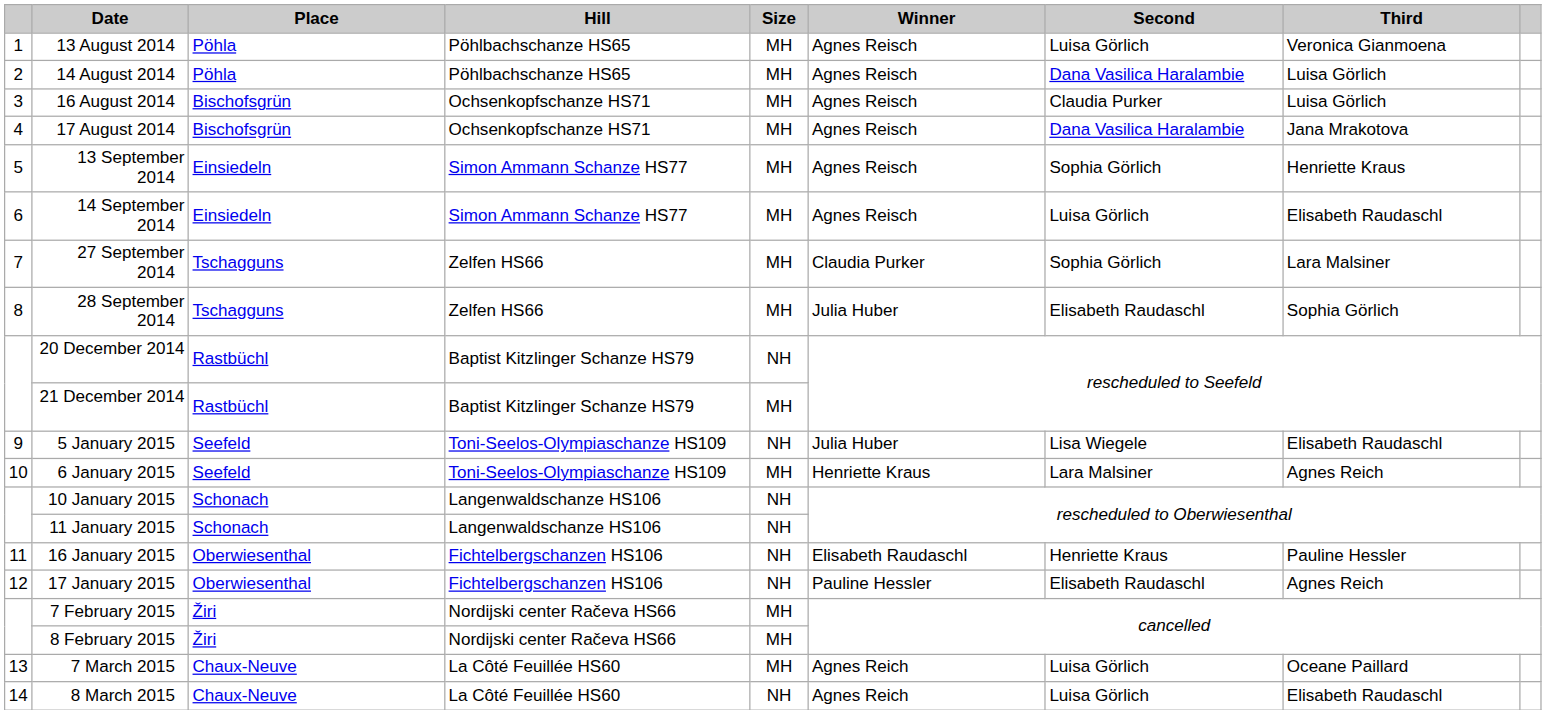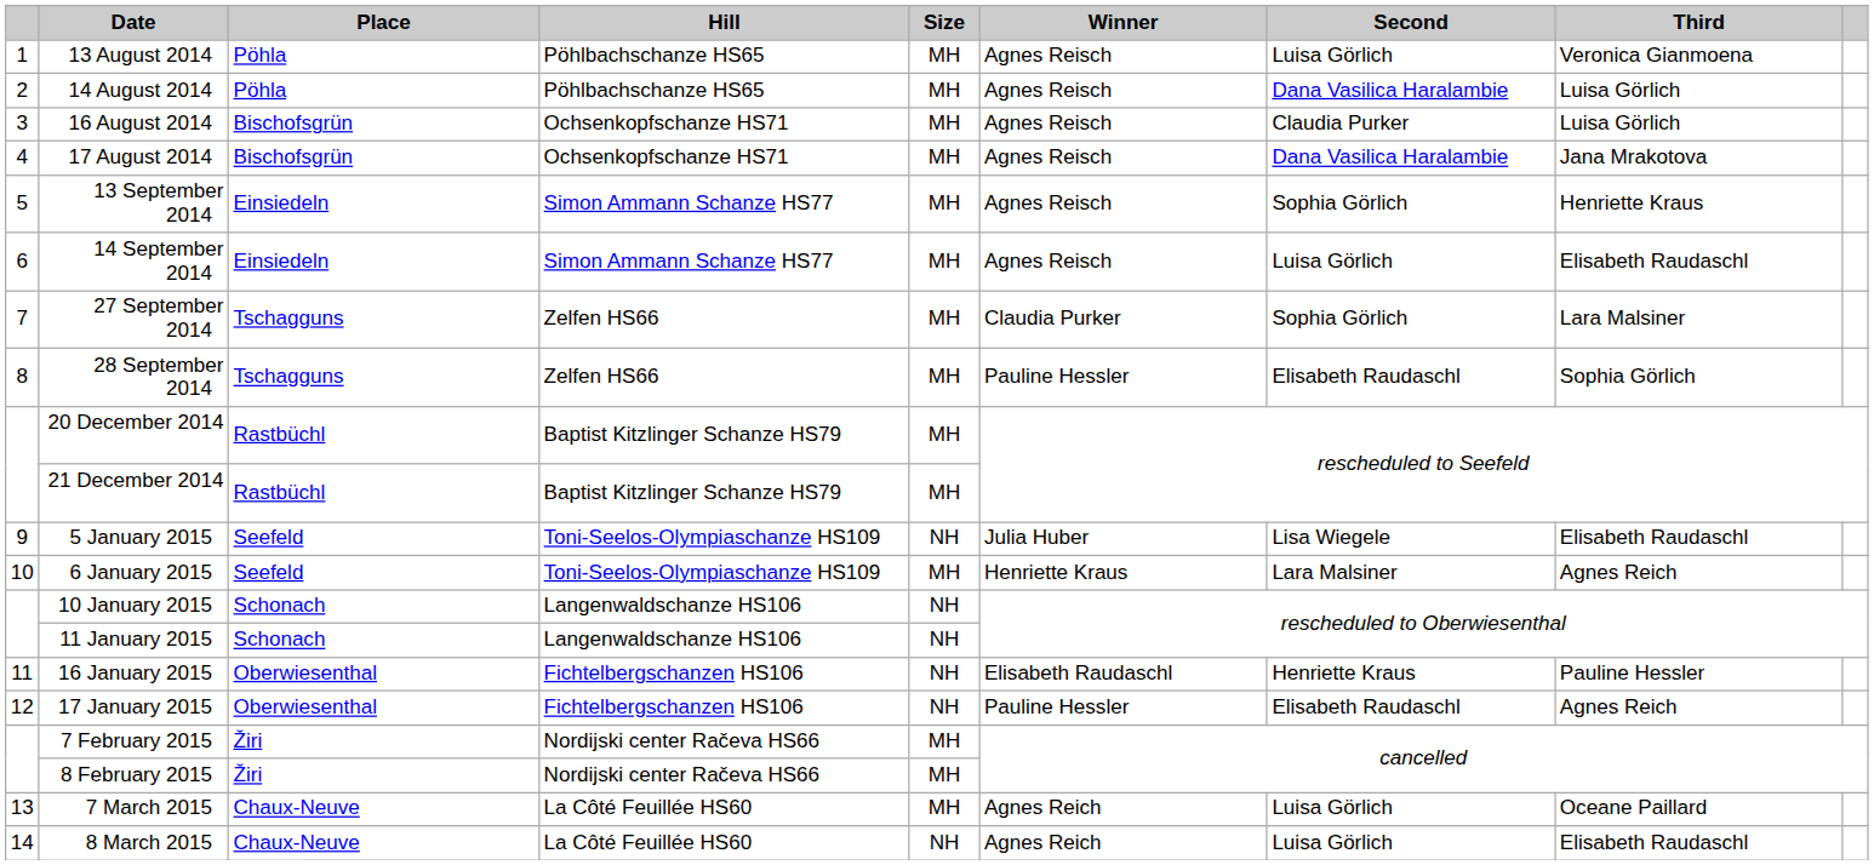 <table class="wikitable plainrowheaders" style="background:#fff; font-size:86%; line-height:16px; border:grey solid 1px; border-collapse:collapse;">
 <tr style="background:#ccc; text-align:center;">
 <th scope="col" style="background:#ccc; width=30 px;"></th>
 <th scope="col" style="background:#ccc; width:120px;">Date</th>
 <th scope="col" style="background:#ccc; width:200px;">Place</th>
 <th scope="col" style="background:#ccc; width:240px;">Hill</th>
 <th scope="col" style="background:#ccc; width:40px;">Size</th>
 <th scope="col" style="background:#ccc; width:185px;">Winner</th>
 <th scope="col" style="background:#ccc; width:185px;">Second</th>
 <th scope="col" style="background:#ccc; width:185px;">Third</th>
 <th scope="col" style="background:#ccc; width:10px;"></th>
 </tr>
 <tr>
 <td align=center>1</td>
 <td align=right>13 August 2014  </td>
 <td> <a href='#'>Pöhla</a></td>
 <td>Pöhlbachschanze HS65</td>
 <td align=center>MH</td>
 <td> Agnes Reisch</td>
 <td> Luisa Görlich</td>
 <td> Veronica Gianmoena</td>
 <td></td>
 </tr>
 <tr>
 <td align=center>2</td>
 <td align=right>14 August 2014  </td>
 <td> <a href='#'>Pöhla</a></td>
 <td>Pöhlbachschanze HS65</td>
 <td align=center>MH</td>
 <td> Agnes Reisch</td>
 <td> <a href='#'>Dana Vasilica Haralambie</a></td>
 <td> Luisa Görlich</td>
 <td></td>
 </tr>
 <tr>
 <td align=center>3</td>
 <td align=right>16 August 2014  </td>
 <td> <a href='#'>Bischofsgrün</a></td>
 <td>Ochsenkopfschanze HS71</td>
 <td align=center>MH</td>
 <td> Agnes Reisch</td>
 <td> Claudia Purker</td>
 <td> Luisa Görlich</td>
 <td></td>
 </tr>
 <tr>
 <td align=center>4</td>
 <td align=right>17 August 2014  </td>
 <td> <a href='#'>Bischofsgrün</a></td>
 <td>Ochsenkopfschanze HS71</td>
 <td align=center>MH</td>
 <td> Agnes Reisch</td>
 <td> <a href='#'>Dana Vasilica Haralambie</a></td>
 <td> Jana Mrakotova</td>
 <td></td>
 </tr>
 <tr>
 <td align=center>5</td>
 <td align=right>13 September 2014  </td>
 <td> <a href='#'>Einsiedeln</a></td>
 <td><a href='#'>Simon Ammann Schanze</a> HS77</td>
 <td align=center>MH</td>
 <td> Agnes Reisch</td>
 <td> Sophia Görlich</td>
 <td> Henriette Kraus</td>
 <td></td>
 </tr>
 <tr>
 <td align=center>6</td>
 <td align=right>14 September 2014  </td>
 <td> <a href='#'>Einsiedeln</a></td>
 <td><a href='#'>Simon Ammann Schanze</a> HS77</td>
 <td align=center>MH</td>
 <td> Agnes Reisch</td>
 <td> Luisa Görlich</td>
 <td> Elisabeth Raudaschl</td>
 <td></td>
 </tr>
 <tr>
 <td align=center>7</td>
 <td align=right>27 September 2014  </td>
 <td> <a href='#'>Tschagguns</a></td>
 <td>Zelfen HS66</td>
 <td align=center>MH</td>
 <td> Claudia Purker</td>
 <td> Sophia Görlich</td>
 <td> Lara Malsiner</td>
 <td></td>
 </tr>
 <tr>
 <td align=center>8</td>
 <td align=right>28 September 2014  </td>
 <td> <a href='#'>Tschagguns</a></td>
 <td>Zelfen HS66</td>
 <td align=center>MH</td>
-<td> Julia Huber</td>
+<td> Pauline Hessler</td>
 <td> Elisabeth Raudaschl</td>
 <td> Sophia Görlich</td>
 <td></td>
 </tr>
 <tr>
 <td rowspan=2 align=center></td>
 <td align=right>20 December 2014  </td>
 <td> <a href='#'>Rastbüchl</a></td>
 <td>Baptist Kitzlinger Schanze HS79</td>
-<td align=center>NH</td>
+<td align=center>MH</td>
 <td colspan=4 rowspan=2 align=center><em>rescheduled to Seefeld</em></td>
 </tr>
 <tr>
 <td align=right>21 December 2014  </td>
 <td> <a href='#'>Rastbüchl</a></td>
 <td>Baptist Kitzlinger Schanze HS79</td>
 <td align=center>MH</td>
 </tr>
 <tr>
 <td align=center>9</td>
 <td align=right>5 January 2015  </td>
 <td> <a href='#'>Seefeld</a></td>
 <td><a href='#'>Toni-Seelos-Olympiaschanze</a> HS109</td>
 <td align=center>NH</td>
 <td> Julia Huber</td>
 <td> Lisa Wiegele</td>
 <td> Elisabeth Raudaschl</td>
 <td></td>
 </tr>
 <tr>
 <td align=center>10</td>
 <td align=right>6 January 2015  </td>
 <td> <a href='#'>Seefeld</a></td>
 <td><a href='#'>Toni-Seelos-Olympiaschanze</a> HS109</td>
 <td align=center>MH</td>
 <td> Henriette Kraus</td>
 <td> Lara Malsiner</td>
 <td> Agnes Reich</td>
 <td></td>
 </tr>
 <tr>
 <td rowspan=2 align=center></td>
 <td align=right>10 January 2015  </td>
 <td> <a href='#'>Schonach</a></td>
 <td>Langenwaldschanze HS106</td>
 <td align=center>NH</td>
 <td colspan=4 rowspan=2 align=center><em>rescheduled to Oberwiesenthal</em></td>
 </tr>
 <tr>
 <td align=right>11 January 2015  </td>
 <td> <a href='#'>Schonach</a></td>
 <td>Langenwaldschanze HS106</td>
 <td align=center>NH</td>
 </tr>
 <tr>
 <td align=center>11</td>
 <td align=right>16 January 2015  </td>
 <td> <a href='#'>Oberwiesenthal</a></td>
 <td><a href='#'>Fichtelbergschanzen</a> HS106</td>
 <td align=center>NH</td>
 <td> Elisabeth Raudaschl</td>
 <td> Henriette Kraus</td>
 <td> Pauline Hessler</td>
 <td></td>
 </tr>
 <tr>
 <td align=center>12</td>
 <td align=right>17 January 2015  </td>
 <td> <a href='#'>Oberwiesenthal</a></td>
 <td><a href='#'>Fichtelbergschanzen</a> HS106</td>
 <td align=center>NH</td>
 <td> Pauline Hessler</td>
 <td> Elisabeth Raudaschl</td>
 <td> Agnes Reich</td>
 <td></td>
 </tr>
 <tr>
 <td rowspan=2 align=center></td>
 <td align=right>7 February 2015  </td>
 <td> <a href='#'>Žiri</a></td>
 <td>Nordijski center Račeva HS66</td>
 <td align=center>MH</td>
 <td colspan=4 rowspan=2 align=center><em>cancelled</em></td>
 </tr>
 <tr>
 <td align=right>8 February 2015  </td>
 <td> <a href='#'>Žiri</a></td>
 <td>Nordijski center Račeva HS66</td>
 <td align=center>MH</td>
 </tr>
 <tr>
 <td align=center>13</td>
 <td align=right>7 March 2015  </td>
 <td> <a href='#'>Chaux-Neuve</a></td>
 <td>La Côté Feuillée HS60</td>
 <td align=center>MH</td>
 <td> Agnes Reich</td>
 <td> Luisa Görlich</td>
 <td> Oceane Paillard</td>
 <td></td>
 </tr>
 <tr>
 <td align=center>14</td>
 <td align=right>8 March 2015  </td>
 <td> <a href='#'>Chaux-Neuve</a></td>
 <td>La Côté Feuillée HS60</td>
 <td align=center>NH</td>
 <td> Agnes Reich</td>
 <td> Luisa Görlich</td>
 <td> Elisabeth Raudaschl</td>
 <td></td>
 </tr>
 </table>
